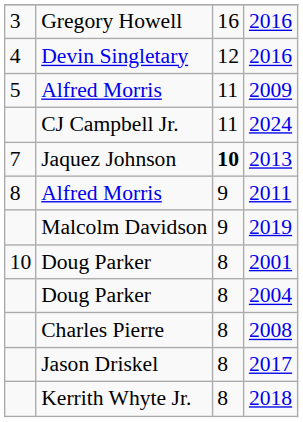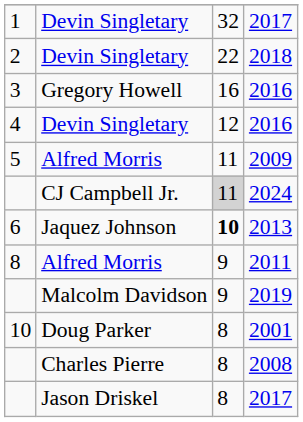 <table class="wikitable">
 <tr>
+</tr>
+<tr>
+<td>1</td>
+<td><a href='#'>Devin Singletary</a></td>
+<td>32</td>
+<td><a href='#'>2017</a></td>
+</tr>
+<tr>
+<td>2</td>
+<td><a href='#'>Devin Singletary</a></td>
+<td>22</td>
+<td><a href='#'>2018</a></td>
 </tr>
 <tr>
 <td>3</td>
 <td>Gregory Howell</td>
 <td>16</td>
 <td><a href='#'>2016</a></td>
 </tr>
 <tr>
 <td>4</td>
 <td><a href='#'>Devin Singletary</a></td>
 <td>12</td>
 <td><a href='#'>2016</a></td>
 </tr>
 <tr>
 <td>5</td>
 <td><a href='#'>Alfred Morris</a></td>
 <td>11</td>
 <td><a href='#'>2009</a></td>
 </tr>
 <tr>
 <td></td>
 <td>CJ Campbell Jr.</td>
-<td>11</td>
+<td style="background: lightgrey;">11</td>
 <td><a href='#'>2024</a></td>
 </tr>
 <tr>
-<td>7</td>
+<td>6</td>
 <td>Jaquez Johnson</td>
 <td><strong>10</strong></td>
 <td><a href='#'>2013</a></td>
 </tr>
 <tr>
 <td>8</td>
 <td><a href='#'>Alfred Morris</a></td>
 <td>9</td>
 <td><a href='#'>2011</a></td>
 </tr>
 <tr>
 <td></td>
 <td>Malcolm Davidson</td>
 <td>9</td>
 <td><a href='#'>2019</a></td>
 </tr>
 <tr>
 <td>10</td>
 <td>Doug Parker</td>
 <td>8</td>
 <td><a href='#'>2001</a></td>
 </tr>
 <tr>
 <td></td>
-<td>Doug Parker</td>
-<td>8</td>
-<td><a href='#'>2004</a></td>
-</tr>
-<tr>
-<td></td>
 <td>Charles Pierre</td>
 <td>8</td>
 <td><a href='#'>2008</a></td>
 </tr>
 <tr>
 <td></td>
 <td>Jason Driskel</td>
 <td>8</td>
 <td><a href='#'>2017</a></td>
 </tr>
-<tr>
-<td></td>
-<td>Kerrith Whyte Jr.</td>
-<td>8</td>
-<td><a href='#'>2018</a></td>
-</tr>
 </table>
